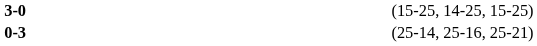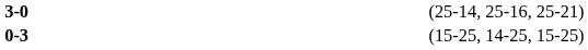 <table width=100% cellspacing=1>
 <tr>
 <th width=20%></th>
 <th width=12%></th>
 <th width=20%></th>
 <th width=33%></th>
 <td></td>
 </tr>
 <tr style=font-size:90%>
 <td align=right></td>
 <td align=center><strong>3-0</strong></td>
 <td></td>
-<td>(15-25, 14-25, 15-25)</td>
+<td>(25-14, 25-16, 25-21)</td>
 <td></td>
 </tr>
 <tr style=font-size:90%>
 <td align=right></td>
 <td align=center><strong>0-3</strong></td>
 <td></td>
-<td>(25-14, 25-16, 25-21)</td>
+<td>(15-25, 14-25, 15-25)</td>
 </tr>
 </table>
